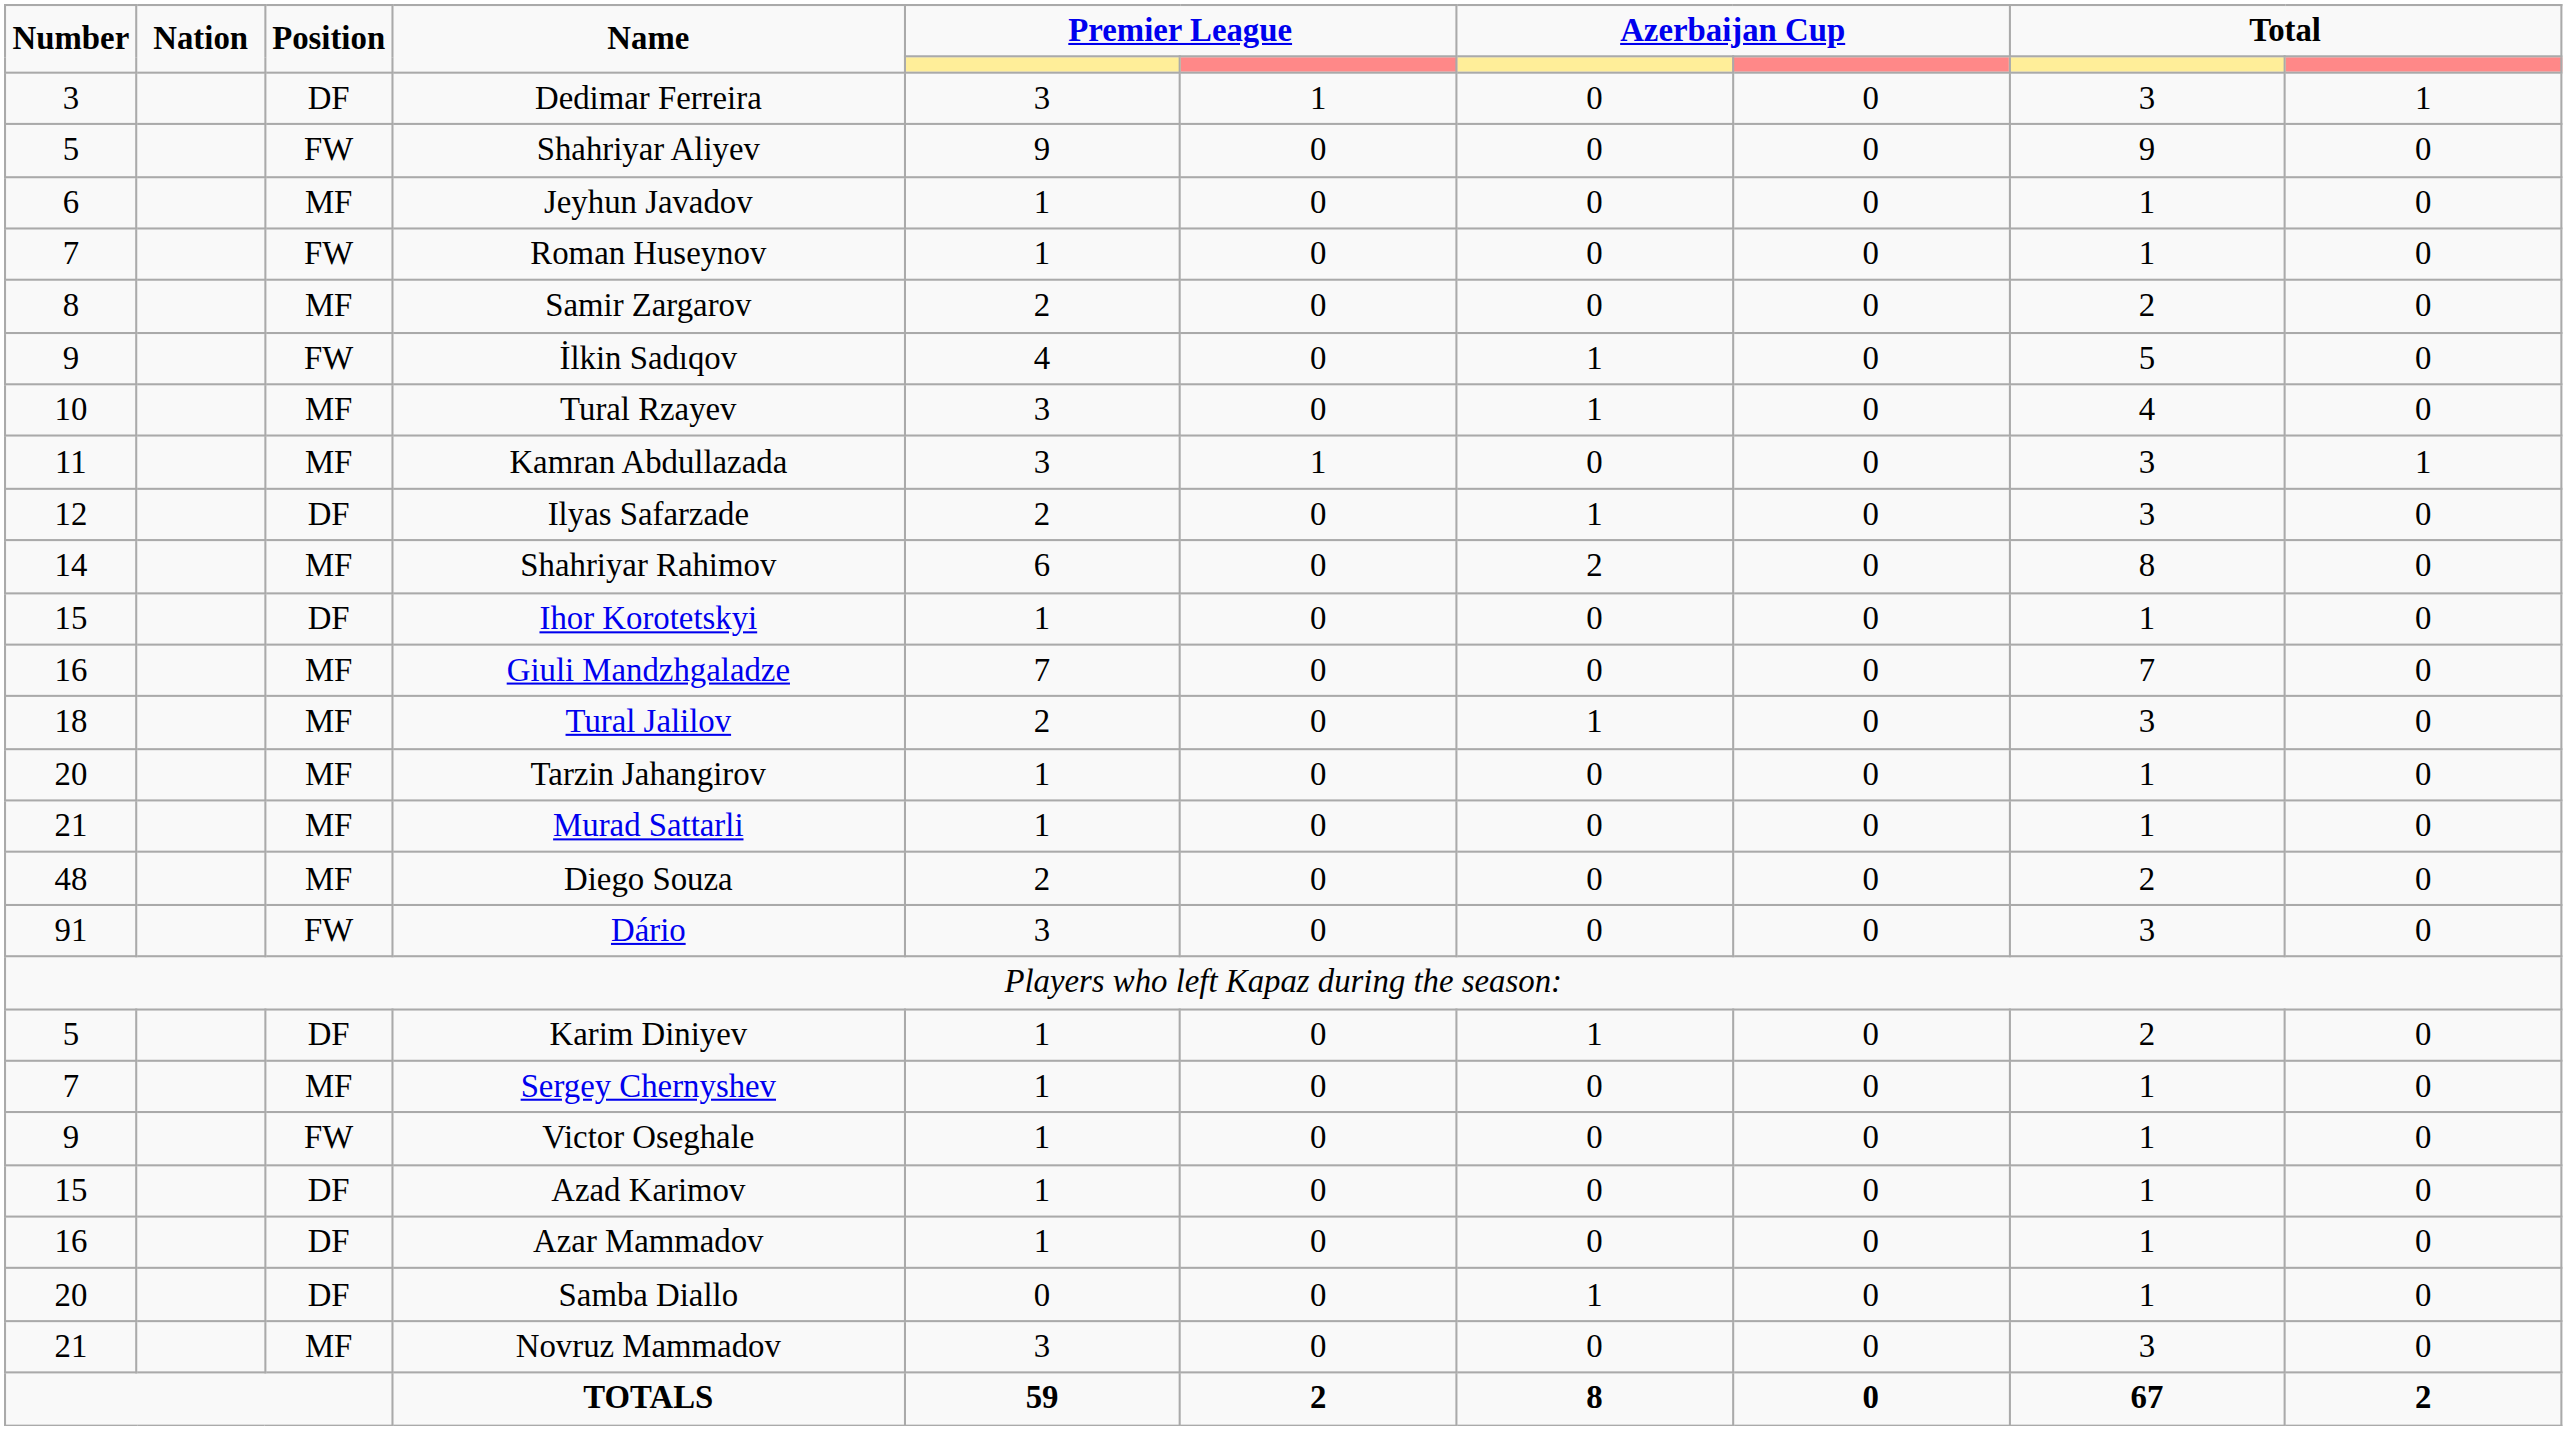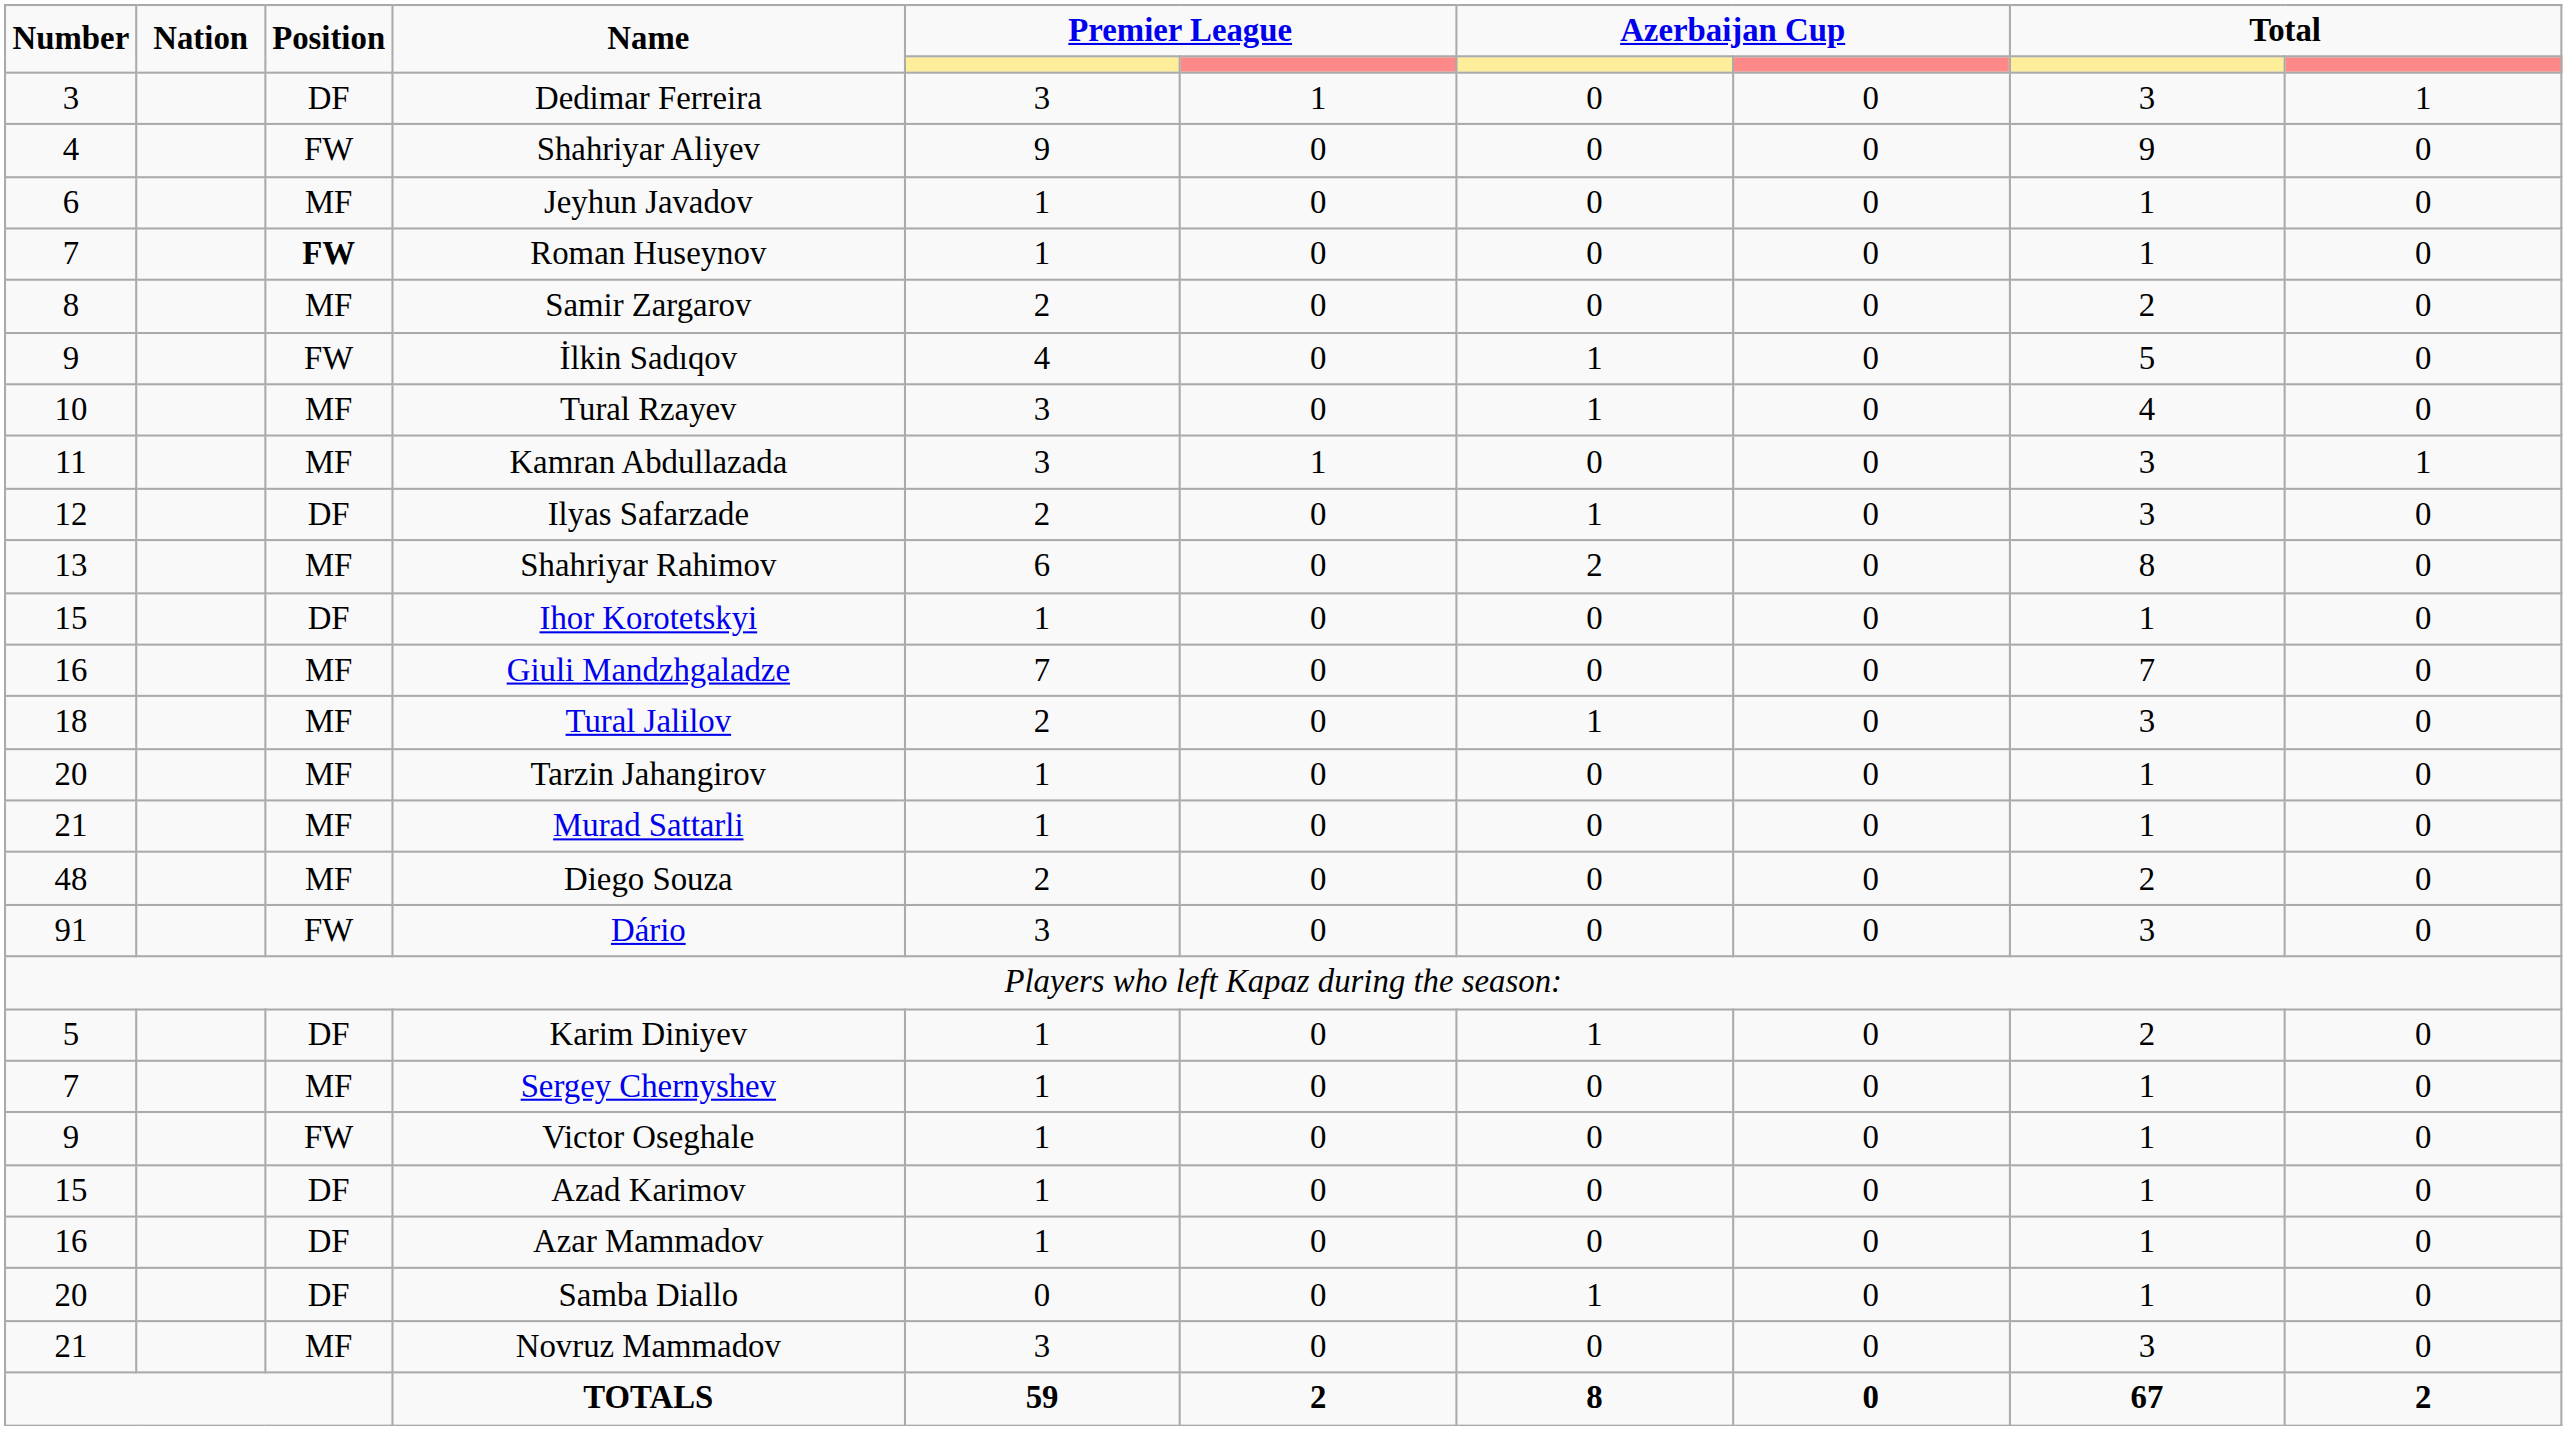 <table class="wikitable" style="text-align:center;">
 <tr>
 <td rowspan="2"  style="width:5%; text-align:center;"><strong>Number</strong></td>
 <td rowspan="2"  style="width:5%; text-align:center;"><strong>Nation</strong></td>
 <td rowspan="2"  style="width:5%; text-align:center;"><strong>Position</strong></td>
 <td rowspan="2"  style="width:20%; text-align:center;"><strong>Name</strong></td>
 <td colspan="2" style="text-align:center;"><strong><a href='#'>Premier League</a></strong></td>
 <td colspan="2" style="text-align:center;"><strong><a href='#'>Azerbaijan Cup</a></strong></td>
 <td colspan="2" style="text-align:center;"><strong>Total</strong></td>
 </tr>
 <tr>
 <th style="width:60px; background:#fe9;"></th>
 <th style="width:60px; background:#ff8888;"></th>
 <th style="width:60px; background:#fe9;"></th>
 <th style="width:60px; background:#ff8888;"></th>
 <th style="width:60px; background:#fe9;"></th>
 <th style="width:60px; background:#ff8888;"></th>
 </tr>
 <tr>
 <td>3</td>
 <td></td>
 <td>DF</td>
 <td>Dedimar Ferreira</td>
 <td>3</td>
 <td>1</td>
 <td>0</td>
 <td>0</td>
 <td>3</td>
 <td>1</td>
 </tr>
 <tr>
-<td>5</td>
+<td>4</td>
 <td></td>
 <td>FW</td>
 <td>Shahriyar Aliyev</td>
 <td>9</td>
 <td>0</td>
 <td>0</td>
 <td>0</td>
 <td>9</td>
 <td>0</td>
 </tr>
 <tr>
 <td>6</td>
 <td></td>
 <td>MF</td>
 <td>Jeyhun Javadov</td>
 <td>1</td>
 <td>0</td>
 <td>0</td>
 <td>0</td>
 <td>1</td>
 <td>0</td>
 </tr>
 <tr>
 <td>7</td>
 <td></td>
-<td>FW</td>
+<td><strong>FW</strong></td>
 <td>Roman Huseynov</td>
 <td>1</td>
 <td>0</td>
 <td>0</td>
 <td>0</td>
 <td>1</td>
 <td>0</td>
 </tr>
 <tr>
 <td>8</td>
 <td></td>
 <td>MF</td>
 <td>Samir Zargarov</td>
 <td>2</td>
 <td>0</td>
 <td>0</td>
 <td>0</td>
 <td>2</td>
 <td>0</td>
 </tr>
 <tr>
 <td>9</td>
 <td></td>
 <td>FW</td>
 <td>İlkin Sadıqov</td>
 <td>4</td>
 <td>0</td>
 <td>1</td>
 <td>0</td>
 <td>5</td>
 <td>0</td>
 </tr>
 <tr>
 <td>10</td>
 <td></td>
 <td>MF</td>
 <td>Tural Rzayev</td>
 <td>3</td>
 <td>0</td>
 <td>1</td>
 <td>0</td>
 <td>4</td>
 <td>0</td>
 </tr>
 <tr>
 <td>11</td>
 <td></td>
 <td>MF</td>
 <td>Kamran Abdullazada</td>
 <td>3</td>
 <td>1</td>
 <td>0</td>
 <td>0</td>
 <td>3</td>
 <td>1</td>
 </tr>
 <tr>
 <td>12</td>
 <td></td>
 <td>DF</td>
 <td>Ilyas Safarzade</td>
 <td>2</td>
 <td>0</td>
 <td>1</td>
 <td>0</td>
 <td>3</td>
 <td>0</td>
 </tr>
 <tr>
-<td>14</td>
+<td>13</td>
 <td></td>
 <td>MF</td>
 <td>Shahriyar Rahimov</td>
 <td>6</td>
 <td>0</td>
 <td>2</td>
 <td>0</td>
 <td>8</td>
 <td>0</td>
 </tr>
 <tr>
 <td>15</td>
 <td></td>
 <td>DF</td>
 <td><a href='#'>Ihor Korotetskyi</a></td>
 <td>1</td>
 <td>0</td>
 <td>0</td>
 <td>0</td>
 <td>1</td>
 <td>0</td>
 </tr>
 <tr>
 <td>16</td>
 <td></td>
 <td>MF</td>
 <td><a href='#'>Giuli Mandzhgaladze</a></td>
 <td>7</td>
 <td>0</td>
 <td>0</td>
 <td>0</td>
 <td>7</td>
 <td>0</td>
 </tr>
 <tr>
 <td>18</td>
 <td></td>
 <td>MF</td>
 <td><a href='#'>Tural Jalilov</a></td>
 <td>2</td>
 <td>0</td>
 <td>1</td>
 <td>0</td>
 <td>3</td>
 <td>0</td>
 </tr>
 <tr>
 <td>20</td>
 <td></td>
 <td>MF</td>
 <td>Tarzin Jahangirov</td>
 <td>1</td>
 <td>0</td>
 <td>0</td>
 <td>0</td>
 <td>1</td>
 <td>0</td>
 </tr>
 <tr>
 <td>21</td>
 <td></td>
 <td>MF</td>
 <td><a href='#'>Murad Sattarli</a></td>
 <td>1</td>
 <td>0</td>
 <td>0</td>
 <td>0</td>
 <td>1</td>
 <td>0</td>
 </tr>
 <tr>
 <td>48</td>
 <td></td>
 <td>MF</td>
 <td>Diego Souza</td>
 <td>2</td>
 <td>0</td>
 <td>0</td>
 <td>0</td>
 <td>2</td>
 <td>0</td>
 </tr>
 <tr>
 <td>91</td>
 <td></td>
 <td>FW</td>
 <td><a href='#'>Dário</a></td>
 <td>3</td>
 <td>0</td>
 <td>0</td>
 <td>0</td>
 <td>3</td>
 <td>0</td>
 </tr>
 <tr>
 <td colspan="14"><em>Players who left Kapaz during the season:</em></td>
 </tr>
 <tr>
 <td>5</td>
 <td></td>
 <td>DF</td>
 <td>Karim Diniyev</td>
 <td>1</td>
 <td>0</td>
 <td>1</td>
 <td>0</td>
 <td>2</td>
 <td>0</td>
 </tr>
 <tr>
 <td>7</td>
 <td></td>
 <td>MF</td>
 <td><a href='#'>Sergey Chernyshev</a></td>
 <td>1</td>
 <td>0</td>
 <td>0</td>
 <td>0</td>
 <td>1</td>
 <td>0</td>
 </tr>
 <tr>
 <td>9</td>
 <td></td>
 <td>FW</td>
 <td>Victor Oseghale</td>
 <td>1</td>
 <td>0</td>
 <td>0</td>
 <td>0</td>
 <td>1</td>
 <td>0</td>
 </tr>
 <tr>
 <td>15</td>
 <td></td>
 <td>DF</td>
 <td>Azad Karimov</td>
 <td>1</td>
 <td>0</td>
 <td>0</td>
 <td>0</td>
 <td>1</td>
 <td>0</td>
 </tr>
 <tr>
 <td>16</td>
 <td></td>
 <td>DF</td>
 <td>Azar Mammadov</td>
 <td>1</td>
 <td>0</td>
 <td>0</td>
 <td>0</td>
 <td>1</td>
 <td>0</td>
 </tr>
 <tr>
 <td>20</td>
 <td></td>
 <td>DF</td>
 <td>Samba Diallo</td>
 <td>0</td>
 <td>0</td>
 <td>1</td>
 <td>0</td>
 <td>1</td>
 <td>0</td>
 </tr>
 <tr>
 <td>21</td>
 <td></td>
 <td>MF</td>
 <td>Novruz Mammadov</td>
 <td>3</td>
 <td>0</td>
 <td>0</td>
 <td>0</td>
 <td>3</td>
 <td>0</td>
 </tr>
 <tr>
 <td colspan="3"></td>
 <td><strong>TOTALS</strong></td>
 <td><strong>59</strong></td>
 <td><strong>2</strong></td>
 <td><strong>8</strong></td>
 <td><strong>0</strong></td>
 <td><strong>67</strong></td>
 <td><strong>2</strong></td>
 </tr>
 </table>
